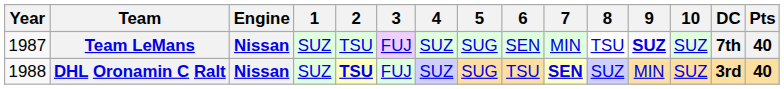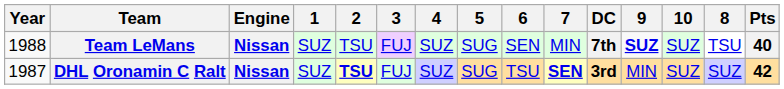 <table class="wikitable" style="text-align:center; font-size:90%">
 <tr>
 <th>Year</th>
 <th>Team</th>
 <th>Engine</th>
 <th>1</th>
 <th>2</th>
 <th>3</th>
 <th>4</th>
 <th>5</th>
 <th>6</th>
 <th>7</th>
-<th>8</th>
+<th>DC</th>
 <th>9</th>
 <th>10</th>
-<th>DC</th>
+<th>8</th>
 <th>Pts</th>
 </tr>
 <tr>
-<td>1987</td>
+<td>1988</td>
 <th><a href='#'>Team LeMans</a></th>
 <th><a href='#'>Nissan</a></th>
 <td style="background:#DFFFDF;"><a href='#'>SUZ</a><br></td>
 <td style="background:#DFFFDF;"><a href='#'>TSU</a><br></td>
 <td style="background:#EFCFFF;"><a href='#'>FUJ</a><br></td>
 <td style="background:#DFFFDF;"><a href='#'>SUZ</a><br></td>
 <td style="background:#DFFFDF;"><a href='#'>SUG</a><br></td>
 <td style="background:#DFFFDF;"><a href='#'>SEN</a><br></td>
 <td style="background:#DFFFDF;"><a href='#'>MIN</a><br></td>
-<td style="background:#FFFFFF;"><a href='#'>TSU</a><br></td>
+<th>7th</th>
 <td><strong><a href='#'>SUZ</a></strong></td>
 <td style="background:#DFFFDF;"><a href='#'>SUZ</a><br></td>
-<th>7th</th>
+<td style="background:#FFFFFF;"><a href='#'>TSU</a><br></td>
 <th>40</th>
 </tr>
 <tr>
-<td>1988</td>
+<td>1987</td>
 <th><a href='#'>DHL</a> <a href='#'>Oronamin C</a> <a href='#'>Ralt</a></th>
 <th><a href='#'>Nissan</a></th>
 <td style="background:#DFFFDF;"><a href='#'>SUZ</a><br></td>
 <td style="background:#FFFFBF;"><a href='#'><strong>TSU</strong></a><br></td>
 <td style="background:#DFFFDF;"><a href='#'>FUJ</a><br></td>
 <td style="background:#CFCFFF;"><a href='#'>SUZ</a><br></td>
 <td style="background:#FFDF9F;"><a href='#'>SUG</a><br></td>
 <td style="background:#FFDF9F;"><a href='#'>TSU</a><br></td>
 <td style="background:#FFFFBF;"><a href='#'><strong>SEN</strong></a><br></td>
-<td style="background:#CFCFFF;"><a href='#'>SUZ</a><br></td>
+<th style="background:#FFDF9F;">3rd</th>
 <td style="background:#FFDF9F;"><a href='#'>MIN</a><br></td>
 <td style="background:#FFDF9F;"><a href='#'>SUZ</a><br></td>
-<th style="background:#FFDF9F;">3rd</th>
-<th style="background:#FFDF9F;">40</th>
+<td style="background:#CFCFFF;"><a href='#'>SUZ</a><br></td>
+<th style="background:#FFDF9F;">42</th>
 </tr>
 </table>
